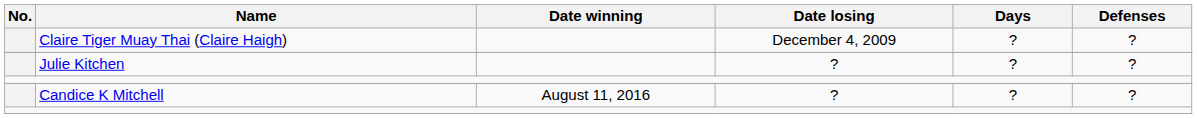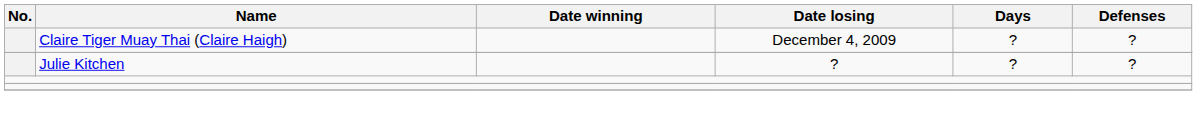 <table class="wikitable" width=100%>
 <tr>
 <th style="width:1%;">No.</th>
 <th style="width:37%;">Name</th>
 <th style="width:20%;">Date winning</th>
 <th style="width:20%;">Date losing</th>
 <th data-sort-type="number" style="width:10%;">Days</th>
 <th data-sort-type="number" style="width:10%;">Defenses</th>
 </tr>
 <tr align=center>
 <th></th>
 <td align=left> <a href='#'>Claire Tiger Muay Thai</a> (<a href='#'>Claire Haigh</a>)</td>
 <td></td>
 <td>December 4, 2009</td>
 <td>?</td>
 <td>?</td>
 </tr>
 <tr>
 </tr>
 <tr align=center>
 <th></th>
 <td align=left> <a href='#'>Julie Kitchen</a></td>
 <td></td>
 <td>?</td>
 <td>?</td>
 <td>?</td>
 </tr>
 <tr>
 <td colspan="6"></td>
 </tr>
 <tr>
 </tr>
-<tr align=center>
-<th></th>
-<td align=left> <a href='#'>Candice K Mitchell</a></td>
-<td>August 11, 2016</td>
-<td>?</td>
-<td>?</td>
-<td>?</td>
-</tr>
 <tr>
 <td colspan="6"></td>
 </tr>
 <tr>
 </tr>
 </table>
